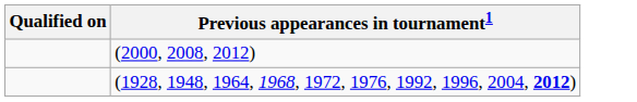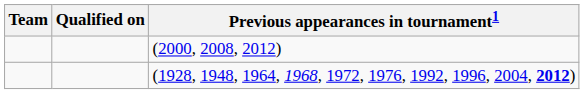 <table class="wikitable sortable" style="text-align: left;">
 <tr>
+<th>Team</th>
 <th>Qualified on</th>
 <th>Previous appearances in tournament<sup><strong><a href='#'>1</a></strong></sup></th>
 </tr>
 <tr>
 <td></td>
+<td></td>
 <td> (<a href='#'>2000</a>, <a href='#'>2008</a>, <a href='#'>2012</a>)</td>
 </tr>
 <tr>
 <td></td>
+<td></td>
 <td> (<a href='#'>1928</a>, <a href='#'>1948</a>, <a href='#'>1964</a>, <em><a href='#'>1968</a></em>, <a href='#'>1972</a>, <a href='#'>1976</a>, <a href='#'>1992</a>, <a href='#'>1996</a>, <a href='#'>2004</a>, <strong><a href='#'>2012</a></strong>)</td>
 </tr>
 </table>
